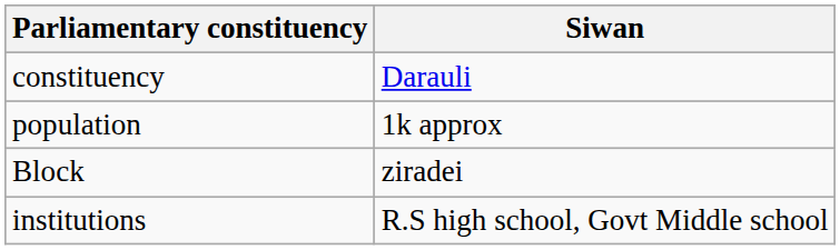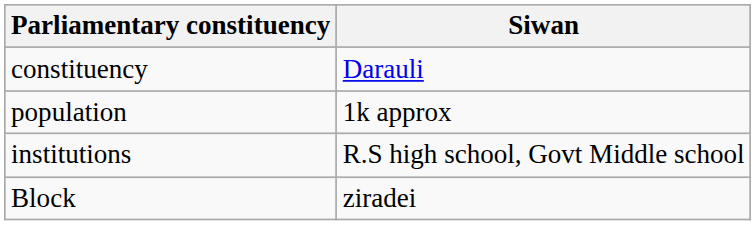 <table class="wikitable">
 <tr>
 <th>Parliamentary constituency</th>
 <th>Siwan</th>
 </tr>
 <tr>
 <td>constituency</td>
 <td><a href='#'>Darauli</a></td>
 </tr>
 <tr>
 <td>population</td>
 <td>1k approx</td>
 </tr>
 <tr>
+<td>institutions</td>
+<td>R.S high school, Govt Middle school</td>
+</tr>
+<tr>
 <td>Block</td>
 <td>ziradei</td>
 </tr>
-<tr>
-<td>institutions</td>
-<td>R.S high school, Govt Middle school</td>
-</tr>
 </table>
